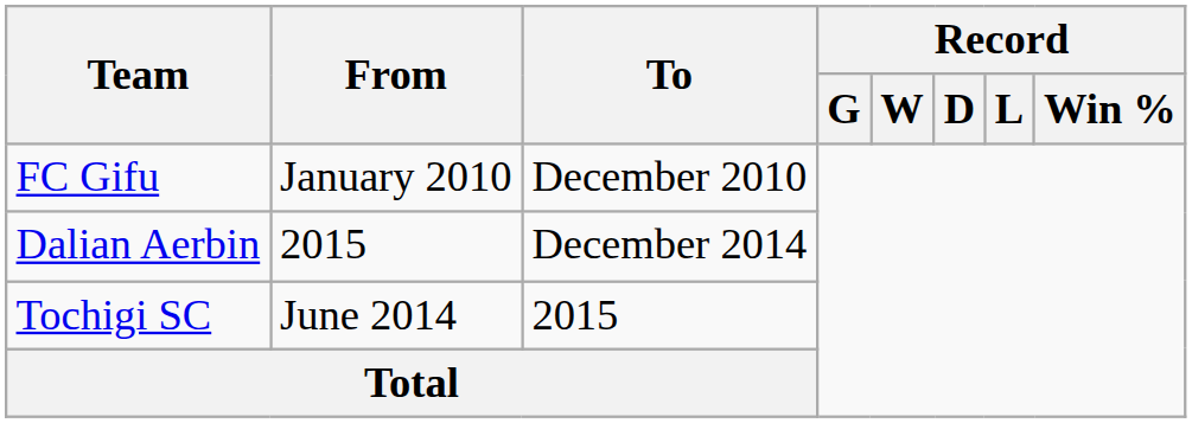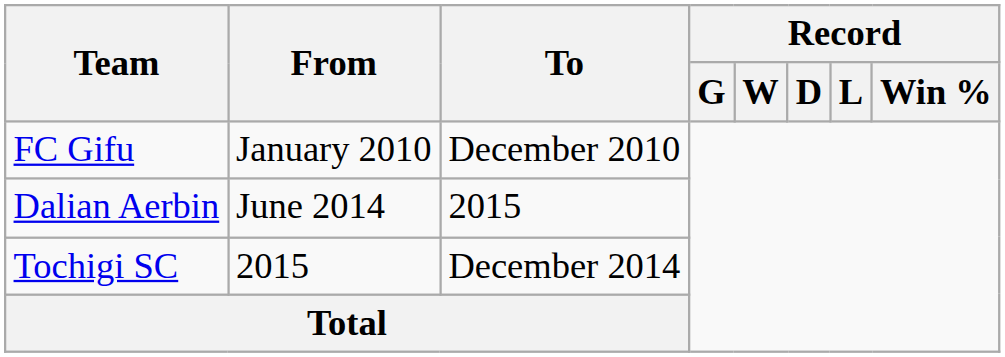 <table class="wikitable" style="text-align: center">
 <tr>
 <th rowspan="2">Team</th>
 <th rowspan="2">From</th>
 <th rowspan="2">To</th>
 <th colspan="5">Record</th>
 </tr>
 <tr>
 <th>G</th>
 <th>W</th>
 <th>D</th>
 <th>L</th>
 <th>Win %</th>
 </tr>
 <tr>
 <td align="left"><a href='#'>FC Gifu</a></td>
 <td align="left">January 2010</td>
 <td align="left">December 2010<br></td>
 </tr>
 <tr>
 <td align="left"><a href='#'>Dalian Aerbin</a></td>
-<td align="left">2015</td>
-<td align="left">December 2014<br></td>
+<td align="left">June 2014</td>
+<td align="left">2015<br></td>
 </tr>
 <tr>
 <td align="left"><a href='#'>Tochigi SC</a></td>
-<td align="left">June 2014</td>
-<td align="left">2015<br></td>
+<td align="left">2015</td>
+<td align="left">December 2014<br></td>
 </tr>
 <tr>
 <th colspan="3">Total<br></th>
 </tr>
 </table>
